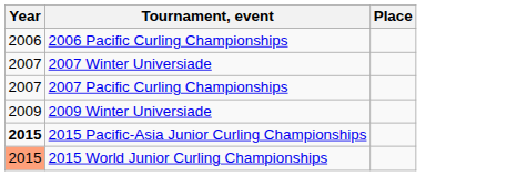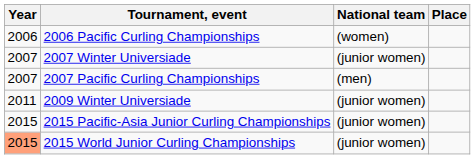 <table class="wikitable">
 <tr>
 <th scope="col">Year</th>
 <th scope="col">Tournament, event</th>
+<th scope="col">National team</th>
 <th scope="col">Place</th>
 </tr>
 <tr>
 <td>2006</td>
 <td><a href='#'>2006 Pacific Curling Championships</a></td>
+<td> (women)</td>
 <td></td>
 </tr>
 <tr>
 <td>2007</td>
 <td><a href='#'>2007 Winter Universiade</a></td>
+<td> (junior women)</td>
 <td></td>
 </tr>
 <tr>
 <td>2007</td>
 <td><a href='#'>2007 Pacific Curling Championships</a></td>
+<td> (men)</td>
 <td></td>
 </tr>
 <tr>
-<td>2009</td>
+<td>2011</td>
 <td><a href='#'>2009 Winter Universiade</a></td>
+<td> (junior women)</td>
 <td></td>
 </tr>
 <tr>
-<td><strong>2015</strong></td>
+<td>2015</td>
 <td><a href='#'>2015 Pacific-Asia Junior Curling Championships</a></td>
+<td> (junior women)</td>
 <td></td>
 </tr>
 <tr>
 <td style="background: lightsalmon;">2015</td>
 <td><a href='#'>2015 World Junior Curling Championships</a></td>
+<td> (junior women)</td>
 <td></td>
 </tr>
 </table>
